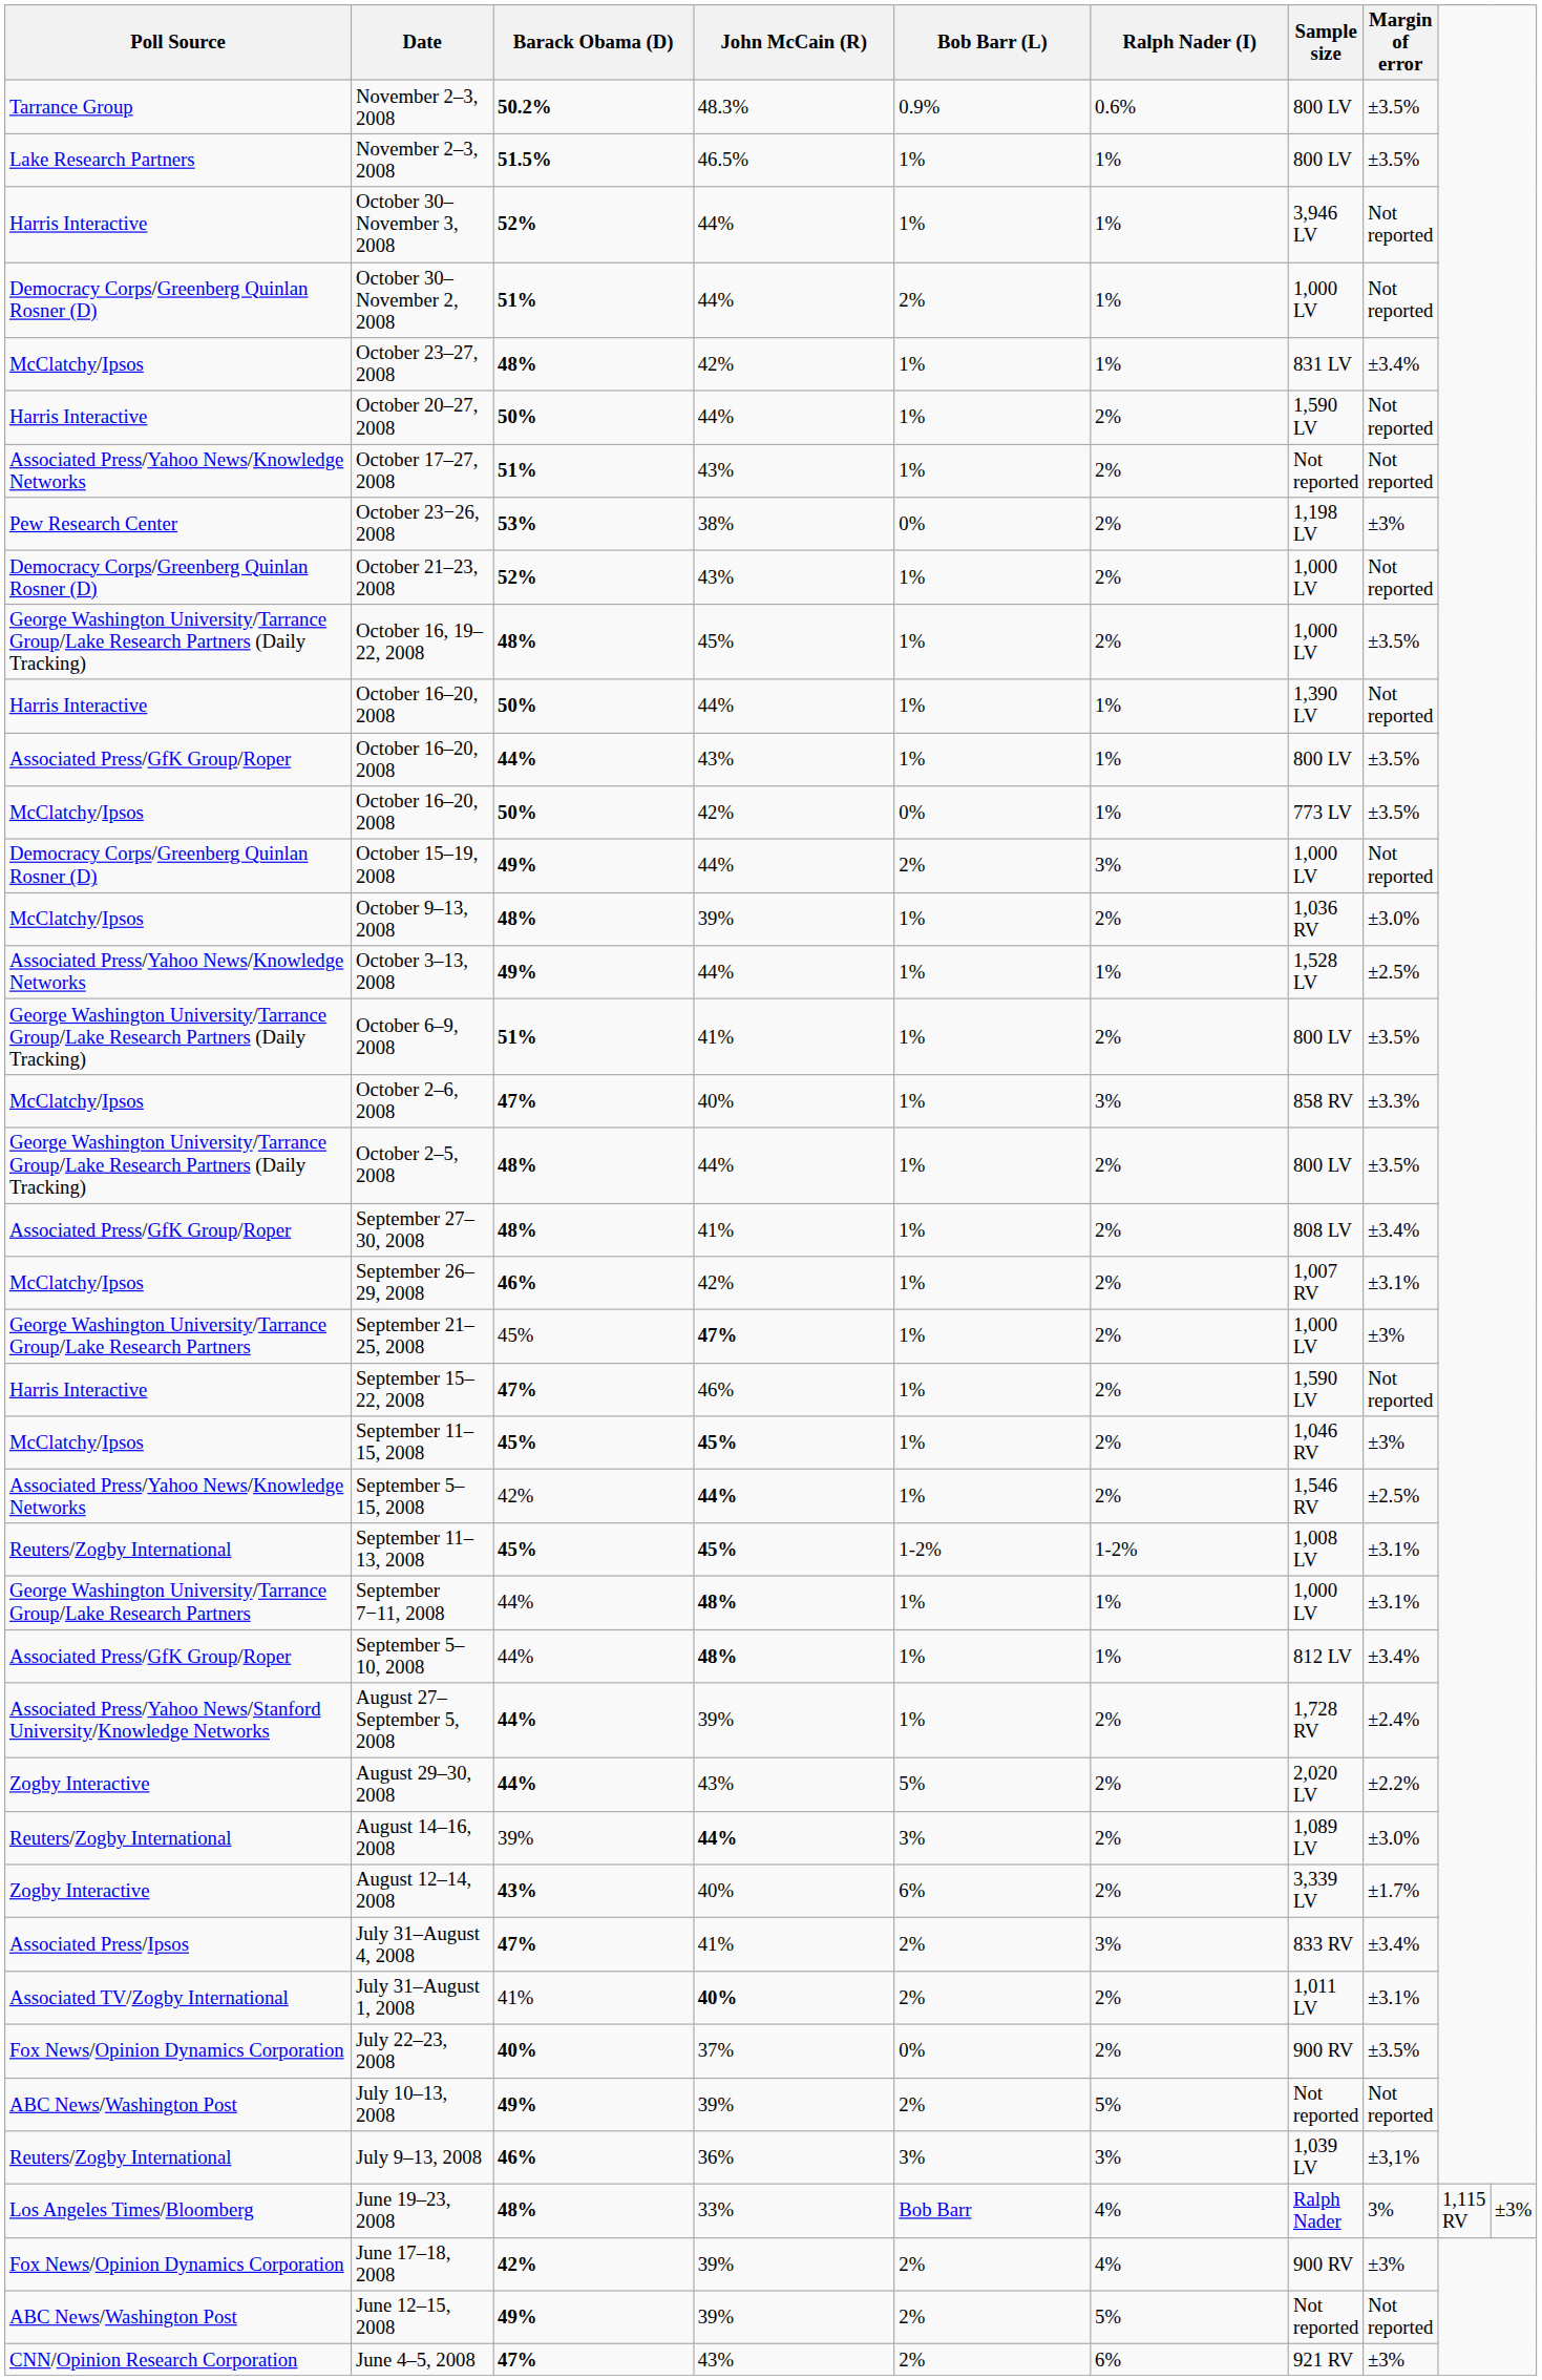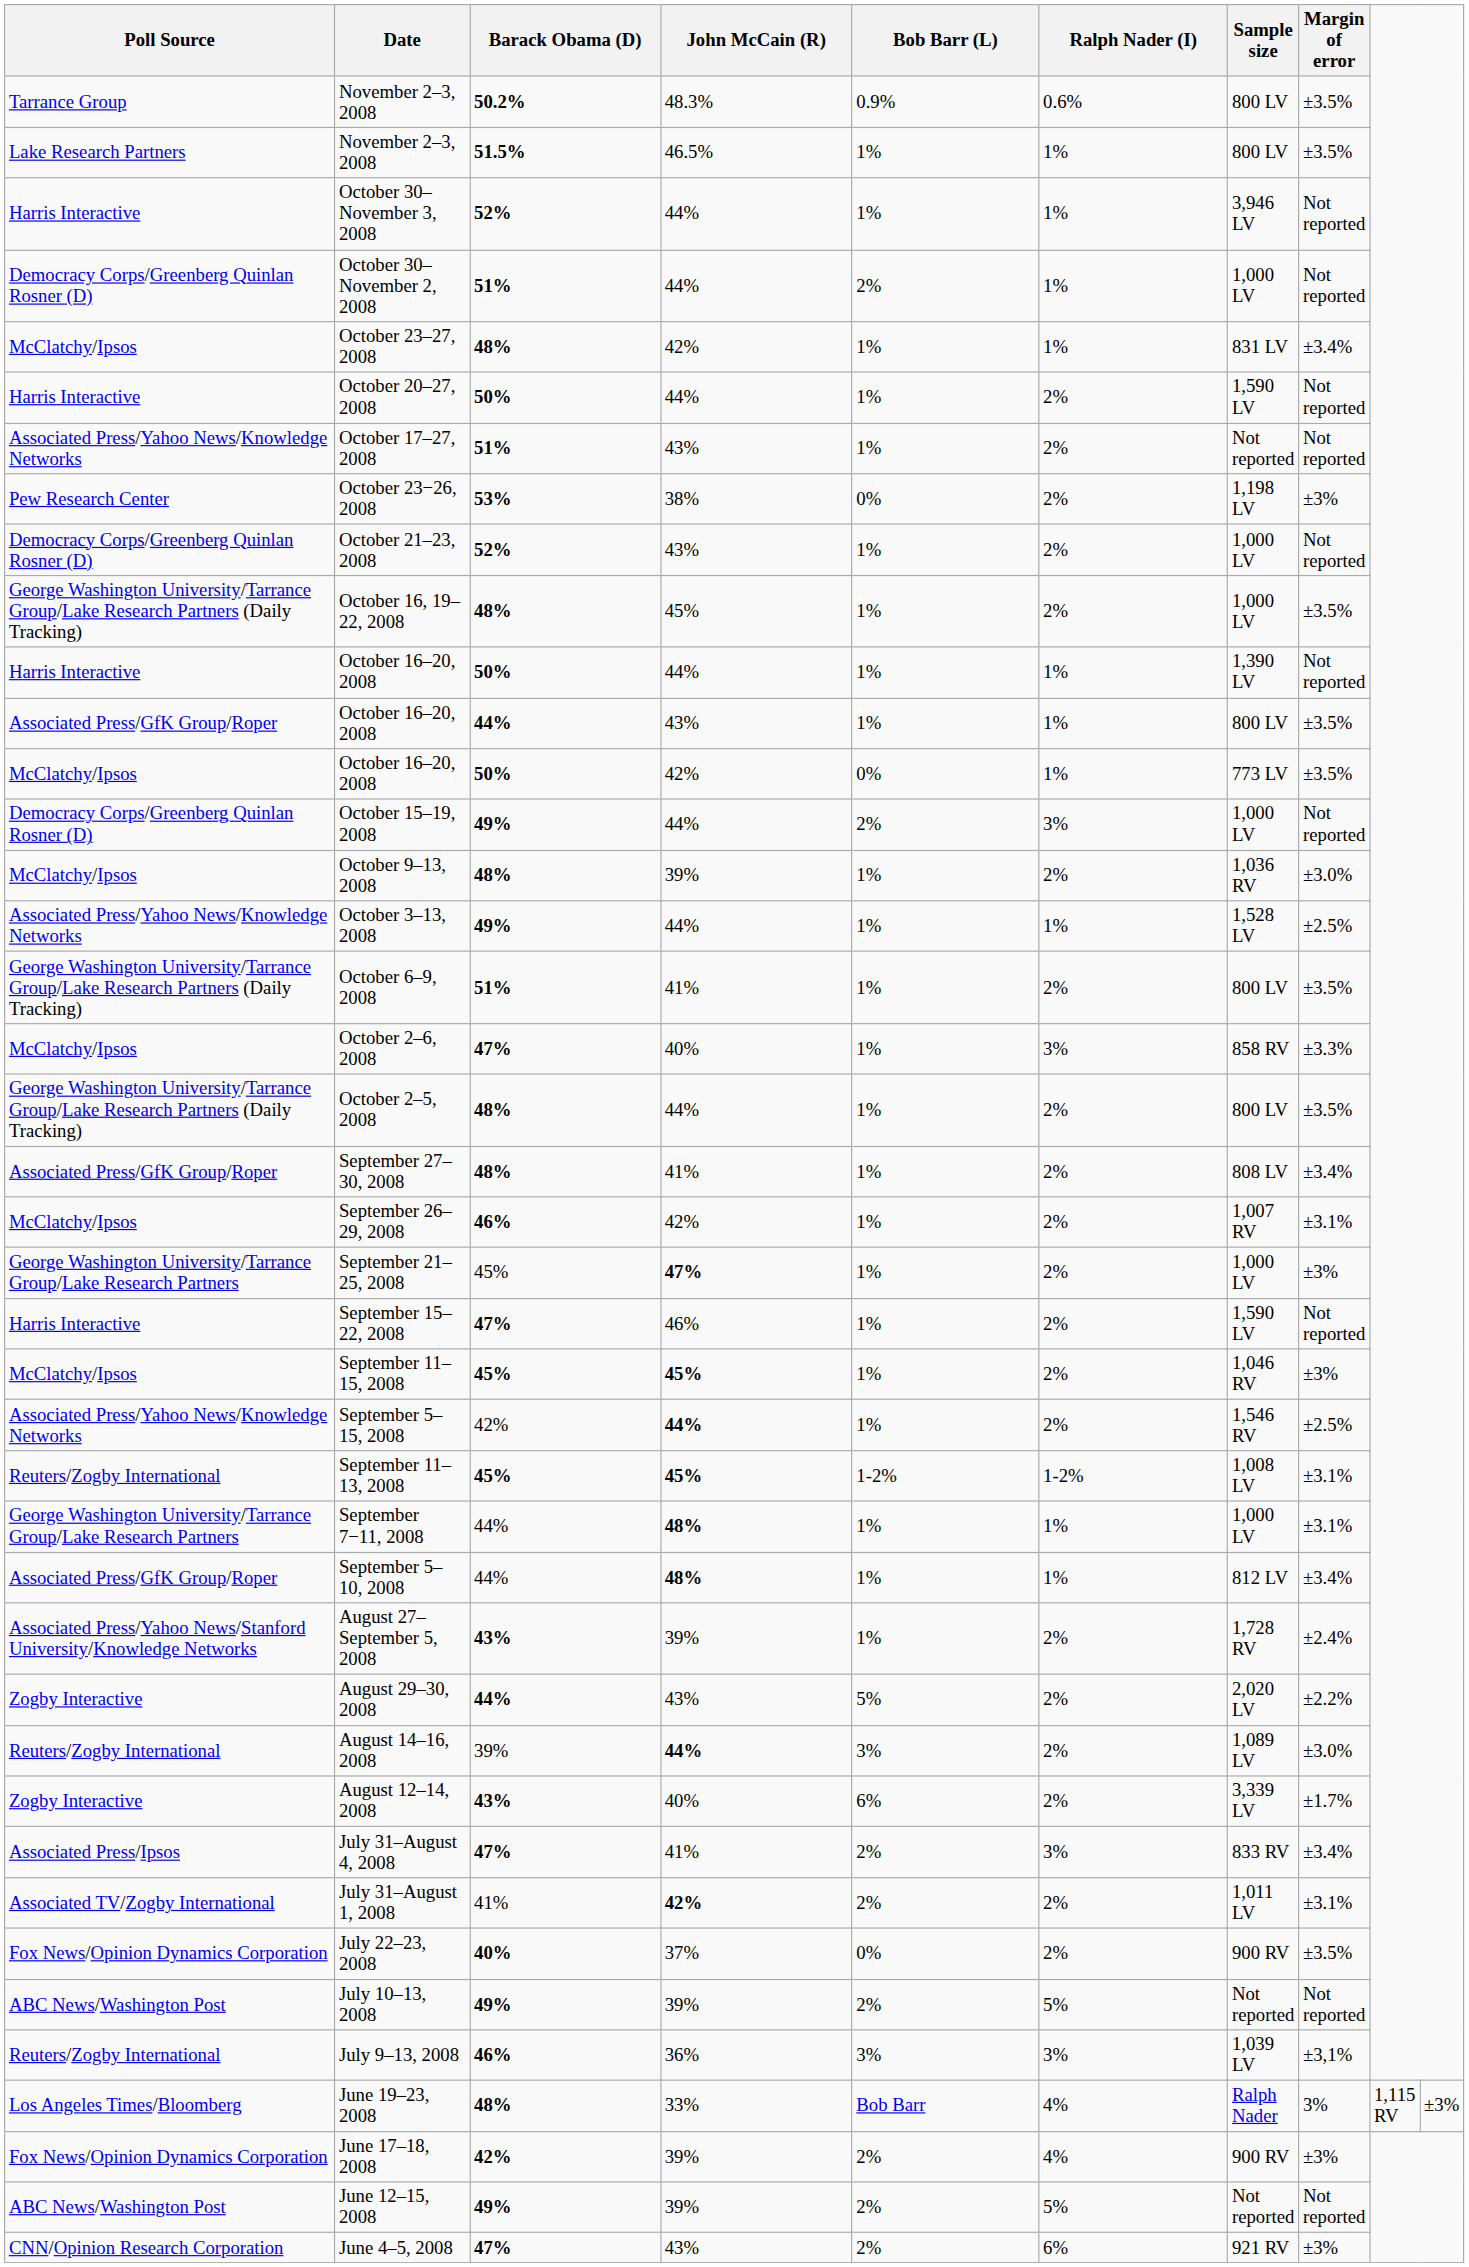 <table class="wikitable sortable">
 <tr>
 <th width="25%">Poll Source</th>
 <th width="10%">Date</th>
 <th width="15%">Barack Obama (D)</th>
 <th width="15%">John McCain (R)</th>
 <th width="15%">Bob Barr (L)</th>
 <th width="15%">Ralph Nader (I)</th>
 <th>Sample size</th>
 <th>Margin of error</th>
 </tr>
 <tr>
 <td><a href='#'>Tarrance Group</a></td>
 <td>November 2–3, 2008</td>
 <td><strong>50.2%</strong></td>
 <td>48.3%</td>
 <td>0.9%</td>
 <td>0.6%</td>
 <td>800 LV</td>
 <td>±3.5%</td>
 </tr>
 <tr>
 <td><a href='#'>Lake Research Partners</a></td>
 <td>November 2–3, 2008</td>
 <td><strong>51.5%</strong></td>
 <td>46.5%</td>
 <td>1%</td>
 <td>1%</td>
 <td>800 LV</td>
 <td>±3.5%</td>
 </tr>
 <tr>
 <td><a href='#'>Harris Interactive</a></td>
 <td>October 30–November 3, 2008</td>
 <td><strong>52%</strong></td>
 <td>44%</td>
 <td>1%</td>
 <td>1%</td>
 <td>3,946 LV</td>
 <td>Not reported</td>
 </tr>
 <tr>
 <td><a href='#'>Democracy Corps</a>/<a href='#'>Greenberg Quinlan Rosner (D)</a></td>
 <td>October 30–November 2, 2008</td>
 <td><strong>51%</strong></td>
 <td>44%</td>
 <td>2%</td>
 <td>1%</td>
 <td>1,000 LV</td>
 <td>Not reported</td>
 </tr>
 <tr>
 <td><a href='#'>McClatchy</a>/<a href='#'>Ipsos</a></td>
 <td>October 23–27, 2008</td>
 <td><strong>48%</strong></td>
 <td>42%</td>
 <td>1%</td>
 <td>1%</td>
 <td>831 LV</td>
 <td>±3.4%</td>
 </tr>
 <tr>
 <td><a href='#'>Harris Interactive</a></td>
 <td>October 20–27, 2008</td>
 <td><strong>50%</strong></td>
 <td>44%</td>
 <td>1%</td>
 <td>2%</td>
 <td>1,590 LV</td>
 <td>Not reported</td>
 </tr>
 <tr>
 <td><a href='#'>Associated Press</a>/<a href='#'>Yahoo News</a>/<a href='#'>Knowledge Networks</a></td>
 <td>October 17–27, 2008</td>
 <td><strong>51%</strong></td>
 <td>43%</td>
 <td>1%</td>
 <td>2%</td>
 <td>Not reported</td>
 <td>Not reported</td>
 </tr>
 <tr>
 <td><a href='#'>Pew Research Center</a></td>
 <td>October 23−26, 2008</td>
 <td><strong>53%</strong></td>
 <td>38%</td>
 <td>0%</td>
 <td>2%</td>
 <td>1,198 LV</td>
 <td>±3%</td>
 </tr>
 <tr>
 <td><a href='#'>Democracy Corps</a>/<a href='#'>Greenberg Quinlan Rosner (D)</a></td>
 <td>October 21–23, 2008</td>
 <td><strong>52%</strong></td>
 <td>43%</td>
 <td>1%</td>
 <td>2%</td>
 <td>1,000 LV</td>
 <td>Not reported</td>
 </tr>
 <tr>
 <td><a href='#'>George Washington University</a>/<a href='#'>Tarrance Group</a>/<a href='#'>Lake Research Partners</a>  (Daily Tracking)</td>
 <td>October 16, 19–22, 2008</td>
 <td><strong>48%</strong></td>
 <td>45%</td>
 <td>1%</td>
 <td>2%</td>
 <td>1,000 LV</td>
 <td>±3.5%</td>
 </tr>
 <tr>
 <td><a href='#'>Harris Interactive</a></td>
 <td>October 16–20, 2008</td>
 <td><strong>50%</strong></td>
 <td>44%</td>
 <td>1%</td>
 <td>1%</td>
 <td>1,390 LV</td>
 <td>Not reported</td>
 </tr>
 <tr>
 <td><a href='#'>Associated Press</a>/<a href='#'>GfK Group</a>/<a href='#'>Roper</a></td>
 <td>October 16–20, 2008</td>
 <td><strong>44%</strong></td>
 <td>43%</td>
 <td>1%</td>
 <td>1%</td>
 <td>800 LV</td>
 <td>±3.5%</td>
 </tr>
 <tr>
 <td><a href='#'>McClatchy</a>/<a href='#'>Ipsos</a></td>
 <td>October 16–20, 2008</td>
 <td><strong>50%</strong></td>
 <td>42%</td>
 <td>0%</td>
 <td>1%</td>
 <td>773 LV</td>
 <td>±3.5%</td>
 </tr>
 <tr>
 <td><a href='#'>Democracy Corps</a>/<a href='#'>Greenberg Quinlan Rosner (D)</a></td>
 <td>October 15–19, 2008</td>
 <td><strong>49%</strong></td>
 <td>44%</td>
 <td>2%</td>
 <td>3%</td>
 <td>1,000 LV</td>
 <td>Not reported</td>
 </tr>
 <tr>
 <td><a href='#'>McClatchy</a>/<a href='#'>Ipsos</a></td>
 <td>October 9–13, 2008</td>
 <td><strong>48%</strong></td>
 <td>39%</td>
 <td>1%</td>
 <td>2%</td>
 <td>1,036 RV</td>
 <td>±3.0%</td>
 </tr>
 <tr>
 <td><a href='#'>Associated Press</a>/<a href='#'>Yahoo News</a>/<a href='#'>Knowledge Networks</a></td>
 <td>October 3–13, 2008</td>
 <td><strong>49%</strong></td>
 <td>44%</td>
 <td>1%</td>
 <td>1%</td>
 <td>1,528 LV</td>
 <td>±2.5%</td>
 </tr>
 <tr>
 <td><a href='#'>George Washington University</a>/<a href='#'>Tarrance Group</a>/<a href='#'>Lake Research Partners</a>  (Daily Tracking)</td>
 <td>October 6–9, 2008</td>
 <td><strong>51%</strong></td>
 <td>41%</td>
 <td>1%</td>
 <td>2%</td>
 <td>800 LV</td>
 <td>±3.5%</td>
 </tr>
 <tr>
 <td><a href='#'>McClatchy</a>/<a href='#'>Ipsos</a></td>
 <td>October 2–6, 2008</td>
 <td><strong>47%</strong></td>
 <td>40%</td>
 <td>1%</td>
 <td>3%</td>
 <td>858 RV</td>
 <td>±3.3%</td>
 </tr>
 <tr>
 <td><a href='#'>George Washington University</a>/<a href='#'>Tarrance Group</a>/<a href='#'>Lake Research Partners</a>  (Daily Tracking)</td>
 <td>October 2–5, 2008</td>
 <td><strong>48%</strong></td>
 <td>44%</td>
 <td>1%</td>
 <td>2%</td>
 <td>800 LV</td>
 <td>±3.5%</td>
 </tr>
 <tr>
 <td><a href='#'>Associated Press</a>/<a href='#'>GfK Group</a>/<a href='#'>Roper</a></td>
 <td>September 27–30, 2008</td>
 <td><strong>48%</strong></td>
 <td>41%</td>
 <td>1%</td>
 <td>2%</td>
 <td>808 LV</td>
 <td>±3.4%</td>
 </tr>
 <tr>
 <td><a href='#'>McClatchy</a>/<a href='#'>Ipsos</a></td>
 <td>September 26–29, 2008</td>
 <td><strong>46%</strong></td>
 <td>42%</td>
 <td>1%</td>
 <td>2%</td>
 <td>1,007 RV</td>
 <td>±3.1%</td>
 </tr>
 <tr>
 <td><a href='#'>George Washington University</a>/<a href='#'>Tarrance Group</a>/<a href='#'>Lake Research Partners</a></td>
 <td>September 21–25, 2008</td>
 <td>45%</td>
 <td><strong>47%</strong></td>
 <td>1%</td>
 <td>2%</td>
 <td>1,000 LV</td>
 <td>±3%</td>
 </tr>
 <tr>
 <td><a href='#'>Harris Interactive</a></td>
 <td>September 15–22, 2008</td>
 <td><strong>47%</strong></td>
 <td>46%</td>
 <td>1%</td>
 <td>2%</td>
 <td>1,590 LV</td>
 <td>Not reported</td>
 </tr>
 <tr>
 <td><a href='#'>McClatchy</a>/<a href='#'>Ipsos</a></td>
 <td>September 11–15, 2008</td>
 <td><strong>45%</strong></td>
 <td><strong>45%</strong></td>
 <td>1%</td>
 <td>2%</td>
 <td>1,046 RV</td>
 <td>±3%</td>
 </tr>
 <tr>
 <td><a href='#'>Associated Press</a>/<a href='#'>Yahoo News</a>/<a href='#'>Knowledge Networks</a></td>
 <td>September 5–15, 2008</td>
 <td>42%</td>
 <td><strong>44%</strong></td>
 <td>1%</td>
 <td>2%</td>
 <td>1,546 RV</td>
 <td>±2.5%</td>
 </tr>
 <tr>
 <td><a href='#'>Reuters</a>/<a href='#'>Zogby International</a></td>
 <td>September 11–13, 2008</td>
 <td><strong>45%</strong></td>
 <td><strong>45%</strong></td>
 <td>1-2%</td>
 <td>1-2%</td>
 <td>1,008 LV</td>
 <td>±3.1%</td>
 </tr>
 <tr>
 <td><a href='#'>George Washington University</a>/<a href='#'>Tarrance Group</a>/<a href='#'>Lake Research Partners</a></td>
 <td>September 7−11, 2008</td>
 <td>44%</td>
 <td><strong>48%</strong></td>
 <td>1%</td>
 <td>1%</td>
 <td>1,000 LV</td>
 <td>±3.1%</td>
 </tr>
 <tr>
 <td><a href='#'>Associated Press</a>/<a href='#'>GfK Group</a>/<a href='#'>Roper</a></td>
 <td>September 5–10, 2008</td>
 <td>44%</td>
 <td><strong>48%</strong></td>
 <td>1%</td>
 <td>1%</td>
 <td>812 LV</td>
 <td>±3.4%</td>
 </tr>
 <tr>
 <td><a href='#'>Associated Press</a>/<a href='#'>Yahoo News</a>/<a href='#'>Stanford University</a>/<a href='#'>Knowledge Networks</a></td>
 <td>August 27–September 5, 2008</td>
-<td><strong>44%</strong></td>
+<td><strong>43%</strong></td>
 <td>39%</td>
 <td>1%</td>
 <td>2%</td>
 <td>1,728 RV</td>
 <td>±2.4%</td>
 </tr>
 <tr>
 <td><a href='#'>Zogby Interactive</a></td>
 <td>August 29–30, 2008</td>
 <td><strong>44%</strong></td>
 <td>43%</td>
 <td>5%</td>
 <td>2%</td>
 <td>2,020 LV</td>
 <td>±2.2%</td>
 </tr>
 <tr>
 <td><a href='#'>Reuters</a>/<a href='#'>Zogby International</a></td>
 <td>August 14–16, 2008</td>
 <td>39%</td>
 <td><strong>44%</strong></td>
 <td>3%</td>
 <td>2%</td>
 <td>1,089 LV</td>
 <td>±3.0%</td>
 </tr>
 <tr>
 <td><a href='#'>Zogby Interactive</a></td>
 <td>August 12–14, 2008</td>
 <td><strong>43%</strong></td>
 <td>40%</td>
 <td>6%</td>
 <td>2%</td>
 <td>3,339 LV</td>
 <td>±1.7%</td>
 </tr>
 <tr>
 <td><a href='#'>Associated Press</a>/<a href='#'>Ipsos</a></td>
 <td>July 31–August 4, 2008</td>
 <td><strong>47%</strong></td>
 <td>41%</td>
 <td>2%</td>
 <td>3%</td>
 <td>833 RV</td>
 <td>±3.4%</td>
 </tr>
 <tr>
 <td><a href='#'>Associated TV</a>/<a href='#'>Zogby International</a></td>
 <td>July 31–August 1, 2008</td>
 <td>41%</td>
-<td><strong>40%</strong></td>
+<td><strong>42%</strong></td>
 <td>2%</td>
 <td>2%</td>
 <td>1,011 LV</td>
 <td>±3.1%</td>
 </tr>
 <tr>
 <td><a href='#'>Fox News</a>/<a href='#'>Opinion Dynamics Corporation</a></td>
 <td>July 22–23, 2008</td>
 <td><strong>40%</strong></td>
 <td>37%</td>
 <td>0%</td>
 <td>2%</td>
 <td>900 RV</td>
 <td>±3.5%</td>
 </tr>
 <tr>
 <td><a href='#'>ABC News</a>/<a href='#'>Washington Post</a></td>
 <td>July 10–13, 2008</td>
 <td><strong>49%</strong></td>
 <td>39%</td>
 <td>2%</td>
 <td>5%</td>
 <td>Not reported</td>
 <td>Not reported</td>
 </tr>
 <tr>
 <td><a href='#'>Reuters</a>/<a href='#'>Zogby International</a></td>
 <td>July 9–13, 2008</td>
 <td><strong>46%</strong></td>
 <td>36%</td>
 <td>3%</td>
 <td>3%</td>
 <td>1,039 LV</td>
 <td>±3,1%</td>
 </tr>
 <tr>
 <td><a href='#'>Los Angeles Times</a>/<a href='#'>Bloomberg</a></td>
 <td>June 19–23, 2008</td>
 <td><strong>48%</strong></td>
 <td>33%</td>
 <td><a href='#'>Bob Barr</a></td>
 <td>4%</td>
 <td><a href='#'>Ralph Nader</a></td>
 <td>3%</td>
 <td>1,115 RV</td>
 <td>±3%</td>
 </tr>
 <tr>
 <td><a href='#'>Fox News</a>/<a href='#'>Opinion Dynamics Corporation</a></td>
 <td>June 17–18, 2008</td>
 <td><strong>42%</strong></td>
 <td>39%</td>
 <td>2%</td>
 <td>4%</td>
 <td>900 RV</td>
 <td>±3%</td>
 </tr>
 <tr>
 <td><a href='#'>ABC News</a>/<a href='#'>Washington Post</a></td>
 <td>June 12–15, 2008</td>
 <td><strong>49%</strong></td>
 <td>39%</td>
 <td>2%</td>
 <td>5%</td>
 <td>Not reported</td>
 <td>Not reported</td>
 </tr>
 <tr>
 <td><a href='#'>CNN</a>/<a href='#'>Opinion Research Corporation</a></td>
 <td>June 4–5, 2008</td>
 <td><strong>47%</strong></td>
 <td>43%</td>
 <td>2%</td>
 <td>6%</td>
 <td>921 RV</td>
 <td>±3%</td>
 </tr>
 </table>
